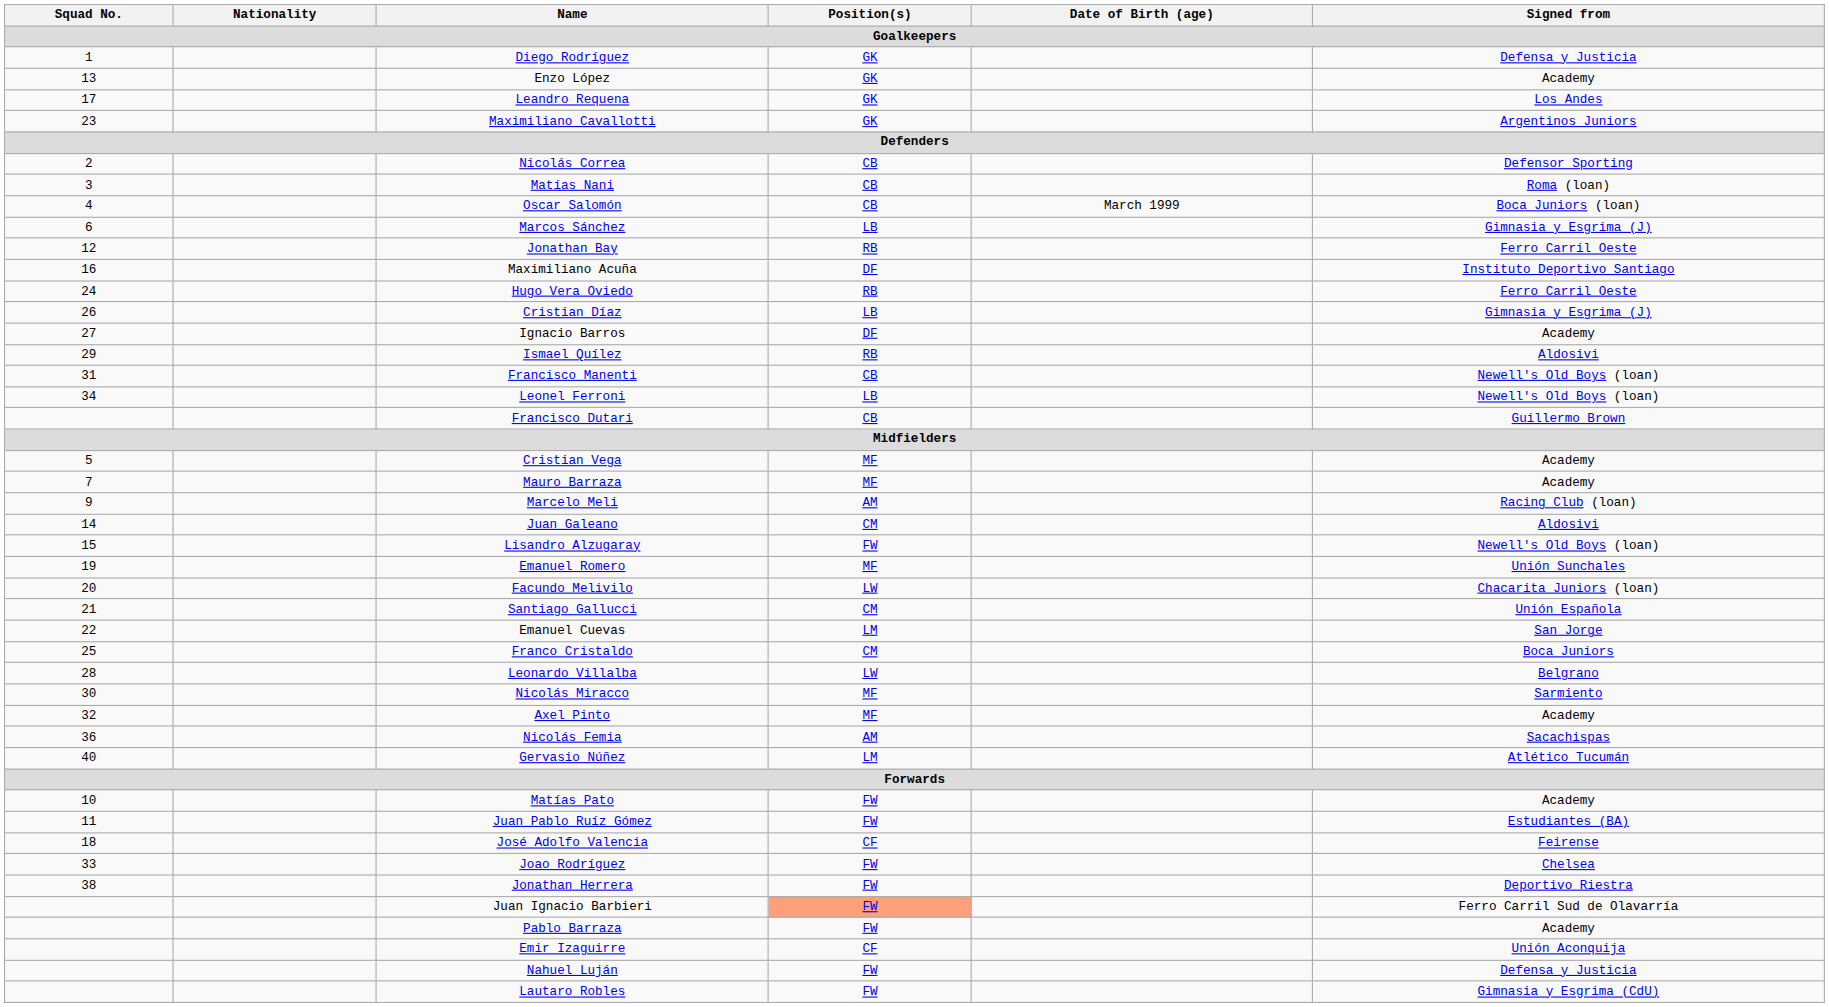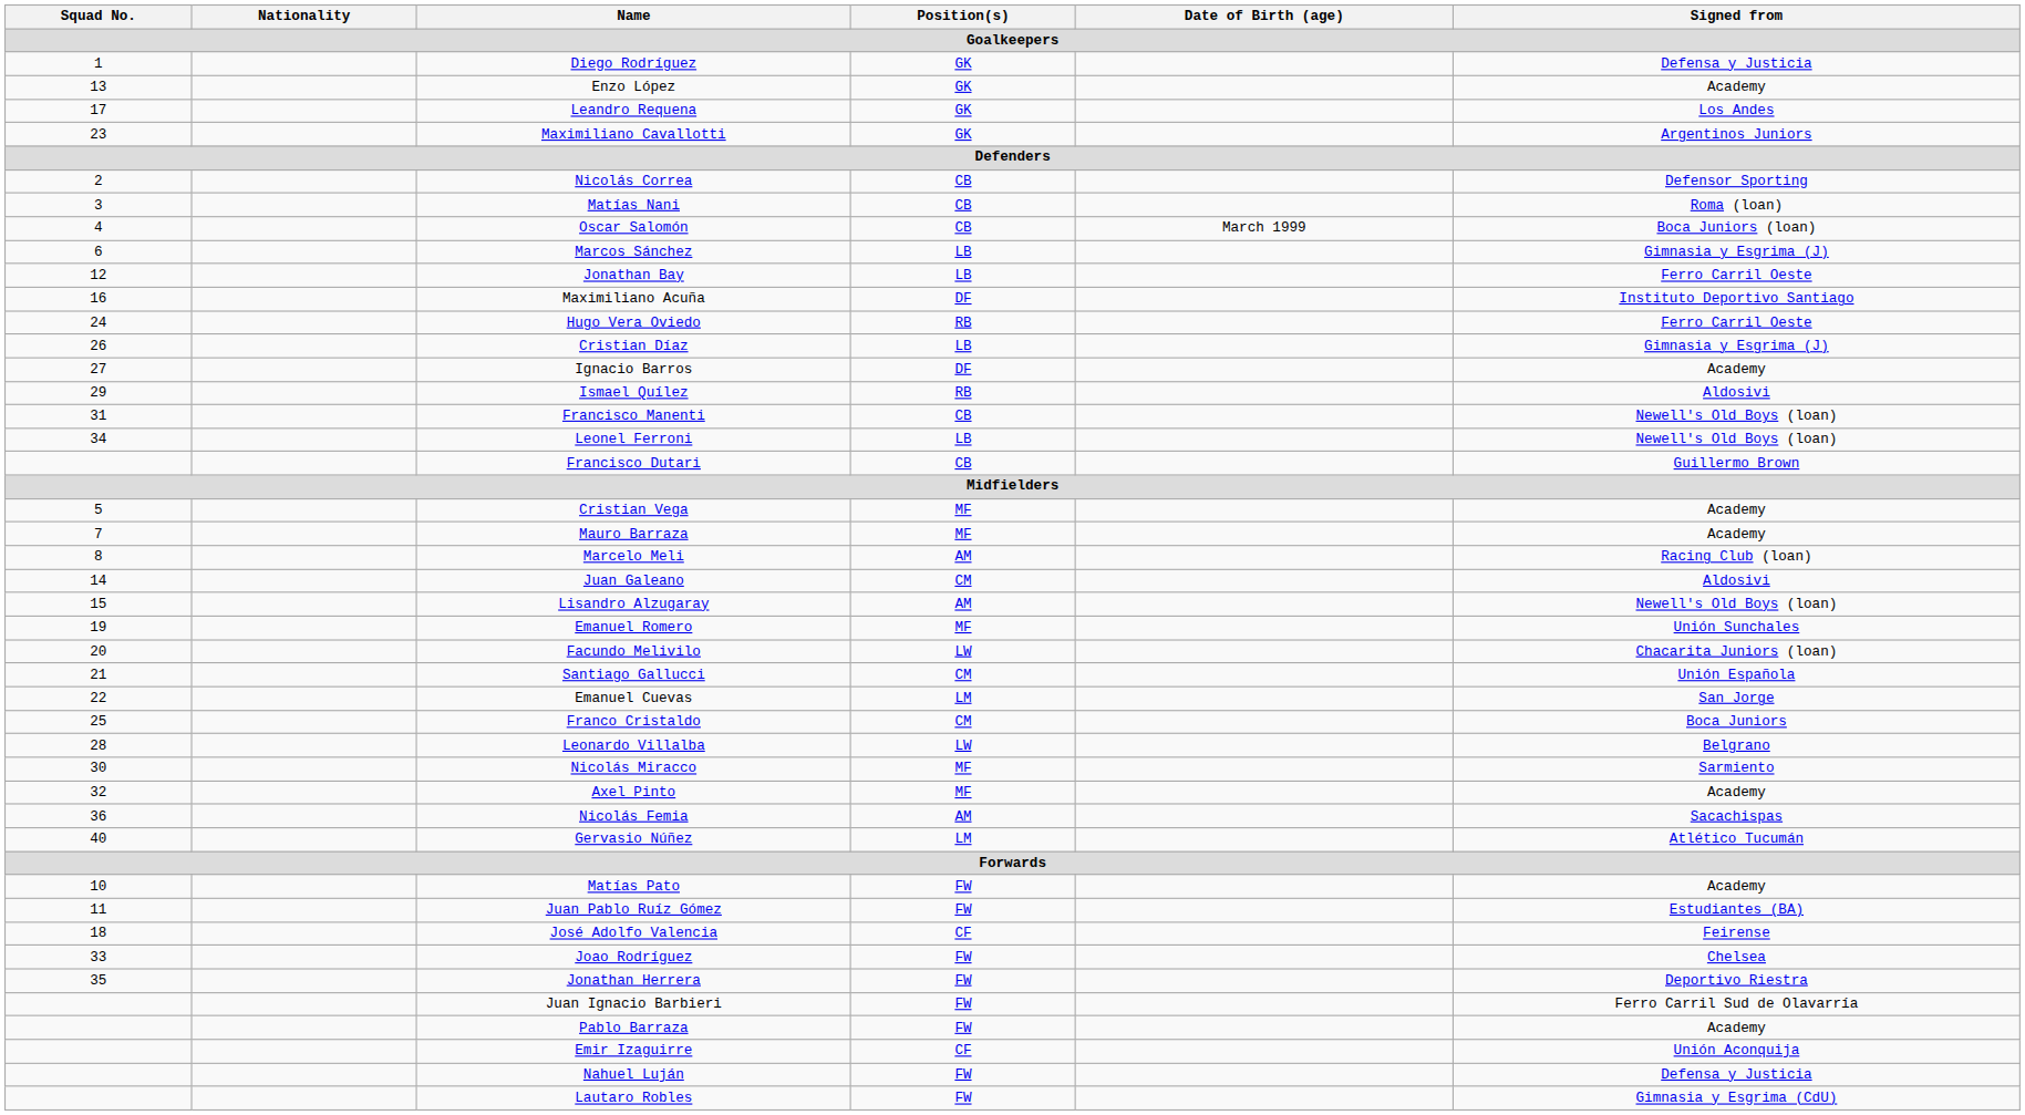 <table class="wikitable sortable" style="text-align:center; font-size:90%; width:85%;">
 <tr>
 <th style="background:#; color:; text-align:center;">Squad No.</th>
 <th style="background:#; color:; text-align:center;">Nationality</th>
 <th style="background:#; color:; text-align:center;">Name</th>
 <th style="background:#; color:; text-align:center;">Position(s)</th>
 <th style="background:#; color:; text-align:center;">Date of Birth (age)</th>
 <th style="background:#; color:; text-align:center;">Signed from</th>
 </tr>
 <tr>
 <th colspan="6" style="background:#dcdcdc; text-align:center;">Goalkeepers</th>
 </tr>
 <tr>
 <td>1</td>
 <td></td>
 <td><a href='#'>Diego Rodríguez</a></td>
 <td><a href='#'>GK</a></td>
 <td></td>
 <td> <a href='#'>Defensa y Justicia</a></td>
 </tr>
 <tr>
 <td>13</td>
 <td></td>
 <td>Enzo López</td>
 <td><a href='#'>GK</a></td>
 <td></td>
 <td>Academy</td>
 </tr>
 <tr>
 <td>17</td>
 <td></td>
 <td><a href='#'>Leandro Requena</a></td>
 <td><a href='#'>GK</a></td>
 <td></td>
 <td> <a href='#'>Los Andes</a></td>
 </tr>
 <tr>
 <td>23</td>
 <td></td>
 <td><a href='#'>Maximiliano Cavallotti</a></td>
 <td><a href='#'>GK</a></td>
 <td></td>
 <td> <a href='#'>Argentinos Juniors</a></td>
 </tr>
 <tr>
 <th colspan="7" style="background:#dcdcdc; text-align:center;">Defenders</th>
 </tr>
 <tr>
 <td>2</td>
 <td></td>
 <td><a href='#'>Nicolás Correa</a></td>
 <td><a href='#'>CB</a></td>
 <td></td>
 <td> <a href='#'>Defensor Sporting</a></td>
 </tr>
 <tr>
 <td>3</td>
 <td></td>
 <td><a href='#'>Matías Nani</a></td>
 <td><a href='#'>CB</a></td>
 <td></td>
 <td> <a href='#'>Roma</a> (loan)</td>
 </tr>
 <tr>
 <td>4</td>
 <td></td>
 <td><a href='#'>Oscar Salomón</a></td>
 <td><a href='#'>CB</a></td>
 <td>March 1999</td>
 <td> <a href='#'>Boca Juniors</a> (loan)</td>
 </tr>
 <tr>
 <td>6</td>
 <td></td>
 <td><a href='#'>Marcos Sánchez</a></td>
 <td><a href='#'>LB</a></td>
 <td></td>
 <td> <a href='#'>Gimnasia y Esgrima (J)</a></td>
 </tr>
 <tr>
 <td>12</td>
 <td></td>
 <td><a href='#'>Jonathan Bay</a></td>
-<td><a href='#'>RB</a></td>
+<td><a href='#'>LB</a></td>
 <td></td>
 <td> <a href='#'>Ferro Carril Oeste</a></td>
 </tr>
 <tr>
 <td>16</td>
 <td></td>
 <td>Maximiliano Acuña</td>
 <td><a href='#'>DF</a></td>
 <td></td>
 <td> <a href='#'>Instituto Deportivo Santiago</a></td>
 </tr>
 <tr>
 <td>24</td>
 <td></td>
 <td><a href='#'>Hugo Vera Oviedo</a></td>
 <td><a href='#'>RB</a></td>
 <td></td>
 <td> <a href='#'>Ferro Carril Oeste</a></td>
 </tr>
 <tr>
 <td>26</td>
 <td></td>
 <td><a href='#'>Cristian Díaz</a></td>
 <td><a href='#'>LB</a></td>
 <td></td>
 <td> <a href='#'>Gimnasia y Esgrima (J)</a></td>
 </tr>
 <tr>
 <td>27</td>
 <td></td>
 <td>Ignacio Barros</td>
 <td><a href='#'>DF</a></td>
 <td></td>
 <td>Academy</td>
 </tr>
 <tr>
 <td>29</td>
 <td></td>
 <td><a href='#'>Ismael Quílez</a></td>
 <td><a href='#'>RB</a></td>
 <td></td>
 <td> <a href='#'>Aldosivi</a></td>
 </tr>
 <tr>
 <td>31</td>
 <td></td>
 <td><a href='#'>Francisco Manenti</a></td>
 <td><a href='#'>CB</a></td>
 <td></td>
 <td> <a href='#'>Newell's Old Boys</a> (loan)</td>
 </tr>
 <tr>
 <td>34</td>
 <td></td>
 <td><a href='#'>Leonel Ferroni</a></td>
 <td><a href='#'>LB</a></td>
 <td></td>
 <td> <a href='#'>Newell's Old Boys</a> (loan)</td>
 </tr>
 <tr>
 <td></td>
 <td></td>
 <td><a href='#'>Francisco Dutari</a></td>
 <td><a href='#'>CB</a></td>
 <td></td>
 <td> <a href='#'>Guillermo Brown</a></td>
 </tr>
 <tr>
 <th colspan="7" style="background:#dcdcdc; text-align:center;">Midfielders</th>
 </tr>
 <tr>
 <td>5</td>
 <td></td>
 <td><a href='#'>Cristian Vega</a></td>
 <td><a href='#'>MF</a></td>
 <td></td>
 <td>Academy</td>
 </tr>
 <tr>
 <td>7</td>
 <td></td>
 <td><a href='#'>Mauro Barraza</a></td>
 <td><a href='#'>MF</a></td>
 <td></td>
 <td>Academy</td>
 </tr>
 <tr>
-<td>9</td>
+<td>8</td>
 <td></td>
 <td><a href='#'>Marcelo Meli</a></td>
 <td><a href='#'>AM</a></td>
 <td></td>
 <td> <a href='#'>Racing Club</a> (loan)</td>
 </tr>
 <tr>
 <td>14</td>
 <td></td>
 <td><a href='#'>Juan Galeano</a></td>
 <td><a href='#'>CM</a></td>
 <td></td>
 <td> <a href='#'>Aldosivi</a></td>
 </tr>
 <tr>
 <td>15</td>
 <td></td>
 <td><a href='#'>Lisandro Alzugaray</a></td>
-<td><a href='#'>FW</a></td>
+<td><a href='#'>AM</a></td>
 <td></td>
 <td> <a href='#'>Newell's Old Boys</a> (loan)</td>
 </tr>
 <tr>
 <td>19</td>
 <td></td>
 <td><a href='#'>Emanuel Romero</a></td>
 <td><a href='#'>MF</a></td>
 <td></td>
 <td> <a href='#'>Unión Sunchales</a></td>
 </tr>
 <tr>
 <td>20</td>
 <td></td>
 <td><a href='#'>Facundo Melivilo</a></td>
 <td><a href='#'>LW</a></td>
 <td></td>
 <td> <a href='#'>Chacarita Juniors</a> (loan)</td>
 </tr>
 <tr>
 <td>21</td>
 <td></td>
 <td><a href='#'>Santiago Gallucci</a></td>
 <td><a href='#'>CM</a></td>
 <td></td>
 <td> <a href='#'>Unión Española</a></td>
 </tr>
 <tr>
 <td>22</td>
 <td></td>
 <td>Emanuel Cuevas</td>
 <td><a href='#'>LM</a></td>
 <td></td>
 <td> <a href='#'>San Jorge</a></td>
 </tr>
 <tr>
 <td>25</td>
 <td></td>
 <td><a href='#'>Franco Cristaldo</a></td>
 <td><a href='#'>CM</a></td>
 <td></td>
 <td> <a href='#'>Boca Juniors</a></td>
 </tr>
 <tr>
 <td>28</td>
 <td></td>
 <td><a href='#'>Leonardo Villalba</a></td>
 <td><a href='#'>LW</a></td>
 <td></td>
 <td> <a href='#'>Belgrano</a></td>
 </tr>
 <tr>
 <td>30</td>
 <td></td>
 <td><a href='#'>Nicolás Miracco</a></td>
 <td><a href='#'>MF</a></td>
 <td></td>
 <td> <a href='#'>Sarmiento</a></td>
 </tr>
 <tr>
 <td>32</td>
 <td></td>
 <td><a href='#'>Axel Pinto</a></td>
 <td><a href='#'>MF</a></td>
 <td></td>
 <td>Academy</td>
 </tr>
 <tr>
 <td>36</td>
 <td></td>
 <td><a href='#'>Nicolás Femia</a></td>
 <td><a href='#'>AM</a></td>
 <td></td>
 <td> <a href='#'>Sacachispas</a></td>
 </tr>
 <tr>
 <td>40</td>
 <td></td>
 <td><a href='#'>Gervasio Núñez</a></td>
 <td><a href='#'>LM</a></td>
 <td></td>
 <td> <a href='#'>Atlético Tucumán</a></td>
 </tr>
 <tr>
 <th colspan="7" style="background:#dcdcdc; text-align:center;">Forwards</th>
 </tr>
 <tr>
 <td>10</td>
 <td></td>
 <td><a href='#'>Matías Pato</a></td>
 <td><a href='#'>FW</a></td>
 <td></td>
 <td>Academy</td>
 </tr>
 <tr>
 <td>11</td>
 <td></td>
 <td><a href='#'>Juan Pablo Ruíz Gómez</a></td>
 <td><a href='#'>FW</a></td>
 <td></td>
 <td> <a href='#'>Estudiantes (BA)</a></td>
 </tr>
 <tr>
 <td>18</td>
 <td></td>
 <td><a href='#'>José Adolfo Valencia</a></td>
 <td><a href='#'>CF</a></td>
 <td></td>
 <td> <a href='#'>Feirense</a></td>
 </tr>
 <tr>
 <td>33</td>
 <td></td>
 <td><a href='#'>Joao Rodríguez</a></td>
 <td><a href='#'>FW</a></td>
 <td></td>
 <td> <a href='#'>Chelsea</a></td>
 </tr>
 <tr>
-<td>38</td>
+<td>35</td>
 <td></td>
 <td><a href='#'>Jonathan Herrera</a></td>
 <td><a href='#'>FW</a></td>
 <td></td>
 <td> <a href='#'>Deportivo Riestra</a></td>
 </tr>
 <tr>
 <td></td>
 <td></td>
 <td>Juan Ignacio Barbieri</td>
-<td style="background: lightsalmon;"><a href='#'>FW</a></td>
+<td><a href='#'>FW</a></td>
 <td></td>
 <td> Ferro Carril Sud de Olavarría</td>
 </tr>
 <tr>
 <td></td>
 <td></td>
 <td><a href='#'>Pablo Barraza</a></td>
 <td><a href='#'>FW</a></td>
 <td></td>
 <td>Academy</td>
 </tr>
 <tr>
 <td></td>
 <td></td>
 <td><a href='#'>Emir Izaguirre</a></td>
 <td><a href='#'>CF</a></td>
 <td></td>
 <td> <a href='#'>Unión Aconquija</a></td>
 </tr>
 <tr>
 <td></td>
 <td></td>
 <td><a href='#'>Nahuel Luján</a></td>
 <td><a href='#'>FW</a></td>
 <td></td>
 <td> <a href='#'>Defensa y Justicia</a></td>
 </tr>
 <tr>
 <td></td>
 <td></td>
 <td><a href='#'>Lautaro Robles</a></td>
 <td><a href='#'>FW</a></td>
 <td></td>
 <td> <a href='#'>Gimnasia y Esgrima (CdU)</a></td>
 </tr>
 </table>
